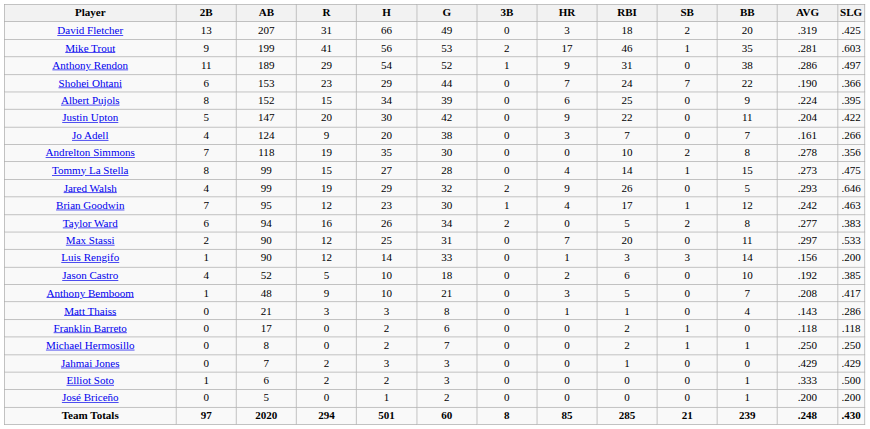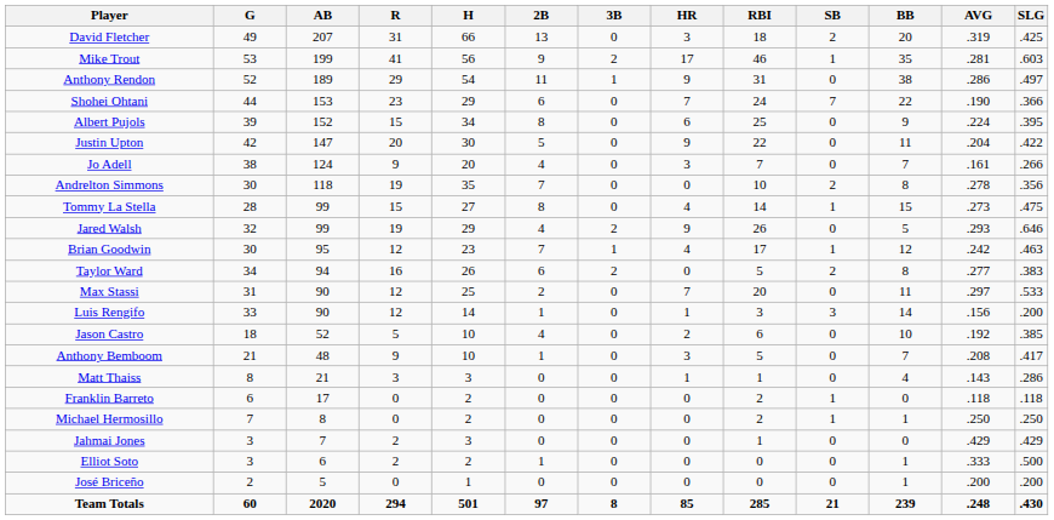 <table class=wikitable style="text-align:center">
 <tr>
 <th bgcolor=#DDDDFF; width="20%">Player</th>
-<th bgcolor=#DDDDFF; width="7%">2B</th>
+<th bgcolor=#DDDDFF; width="7%">G</th>
 <th bgcolor=#DDDDFF; width="7%">AB</th>
 <th bgcolor=#DDDDFF; width="7%">R</th>
 <th bgcolor=#DDDDFF; width="7%">H</th>
-<th bgcolor=#DDDDFF; width="7%">G</th>
+<th bgcolor=#DDDDFF; width="7%">2B</th>
 <th bgcolor=#DDDDFF; width="7%">3B</th>
 <th bgcolor=#DDDDFF; width="7%">HR</th>
 <th bgcolor=#DDDDFF; width="7%">RBI</th>
 <th bgcolor=#DDDDFF; width="7%">SB</th>
 <th bgcolor=#DDDDFF; width="7%">BB</th>
 <th bgcolor=#DDDDFF; width="7%">AVG</th>
 <th bgcolor=#DDDDFF; width="7%">SLG</th>
 </tr>
 <tr>
 <td><a href='#'>David Fletcher</a></td>
-<td>13</td>
+<td>49</td>
 <td>207</td>
 <td>31</td>
 <td>66</td>
-<td>49</td>
+<td>13</td>
 <td>0</td>
 <td>3</td>
 <td>18</td>
 <td>2</td>
 <td>20</td>
 <td>.319</td>
 <td>.425</td>
 </tr>
 <tr>
 <td><a href='#'>Mike Trout</a></td>
-<td>9</td>
+<td>53</td>
 <td>199</td>
 <td>41</td>
 <td>56</td>
-<td>53</td>
+<td>9</td>
 <td>2</td>
 <td>17</td>
 <td>46</td>
 <td>1</td>
 <td>35</td>
 <td>.281</td>
 <td>.603</td>
 </tr>
 <tr>
 <td><a href='#'>Anthony Rendon</a></td>
-<td>11</td>
+<td>52</td>
 <td>189</td>
 <td>29</td>
 <td>54</td>
-<td>52</td>
+<td>11</td>
 <td>1</td>
 <td>9</td>
 <td>31</td>
 <td>0</td>
 <td>38</td>
 <td>.286</td>
 <td>.497</td>
 </tr>
 <tr>
 <td><a href='#'>Shohei Ohtani</a></td>
-<td>6</td>
+<td>44</td>
 <td>153</td>
 <td>23</td>
 <td>29</td>
-<td>44</td>
+<td>6</td>
 <td>0</td>
 <td>7</td>
 <td>24</td>
 <td>7</td>
 <td>22</td>
 <td>.190</td>
 <td>.366</td>
 </tr>
 <tr>
 <td><a href='#'>Albert Pujols</a></td>
-<td>8</td>
+<td>39</td>
 <td>152</td>
 <td>15</td>
 <td>34</td>
-<td>39</td>
+<td>8</td>
 <td>0</td>
 <td>6</td>
 <td>25</td>
 <td>0</td>
 <td>9</td>
 <td>.224</td>
 <td>.395</td>
 </tr>
 <tr>
 <td><a href='#'>Justin Upton</a></td>
-<td>5</td>
+<td>42</td>
 <td>147</td>
 <td>20</td>
 <td>30</td>
-<td>42</td>
+<td>5</td>
 <td>0</td>
 <td>9</td>
 <td>22</td>
 <td>0</td>
 <td>11</td>
 <td>.204</td>
 <td>.422</td>
 </tr>
 <tr>
 <td><a href='#'>Jo Adell</a></td>
-<td>4</td>
+<td>38</td>
 <td>124</td>
 <td>9</td>
 <td>20</td>
-<td>38</td>
+<td>4</td>
 <td>0</td>
 <td>3</td>
 <td>7</td>
 <td>0</td>
 <td>7</td>
 <td>.161</td>
 <td>.266</td>
 </tr>
 <tr>
 <td><a href='#'>Andrelton Simmons</a></td>
-<td>7</td>
+<td>30</td>
 <td>118</td>
 <td>19</td>
 <td>35</td>
-<td>30</td>
+<td>7</td>
 <td>0</td>
 <td>0</td>
 <td>10</td>
 <td>2</td>
 <td>8</td>
 <td>.278</td>
 <td>.356</td>
 </tr>
 <tr>
 <td><a href='#'>Tommy La Stella</a></td>
-<td>8</td>
+<td>28</td>
 <td>99</td>
 <td>15</td>
 <td>27</td>
-<td>28</td>
+<td>8</td>
 <td>0</td>
 <td>4</td>
 <td>14</td>
 <td>1</td>
 <td>15</td>
 <td>.273</td>
 <td>.475</td>
 </tr>
 <tr>
 <td><a href='#'>Jared Walsh</a></td>
-<td>4</td>
+<td>32</td>
 <td>99</td>
 <td>19</td>
 <td>29</td>
-<td>32</td>
+<td>4</td>
 <td>2</td>
 <td>9</td>
 <td>26</td>
 <td>0</td>
 <td>5</td>
 <td>.293</td>
 <td>.646</td>
 </tr>
 <tr>
 <td><a href='#'>Brian Goodwin</a></td>
-<td>7</td>
+<td>30</td>
 <td>95</td>
 <td>12</td>
 <td>23</td>
-<td>30</td>
+<td>7</td>
 <td>1</td>
 <td>4</td>
 <td>17</td>
 <td>1</td>
 <td>12</td>
 <td>.242</td>
 <td>.463</td>
 </tr>
 <tr>
 <td><a href='#'>Taylor Ward</a></td>
-<td>6</td>
+<td>34</td>
 <td>94</td>
 <td>16</td>
 <td>26</td>
-<td>34</td>
+<td>6</td>
 <td>2</td>
 <td>0</td>
 <td>5</td>
 <td>2</td>
 <td>8</td>
 <td>.277</td>
 <td>.383</td>
 </tr>
 <tr>
 <td><a href='#'>Max Stassi</a></td>
-<td>2</td>
+<td>31</td>
 <td>90</td>
 <td>12</td>
 <td>25</td>
-<td>31</td>
+<td>2</td>
 <td>0</td>
 <td>7</td>
 <td>20</td>
 <td>0</td>
 <td>11</td>
 <td>.297</td>
 <td>.533</td>
 </tr>
 <tr>
 <td><a href='#'>Luis Rengifo</a></td>
-<td>1</td>
+<td>33</td>
 <td>90</td>
 <td>12</td>
 <td>14</td>
-<td>33</td>
+<td>1</td>
 <td>0</td>
 <td>1</td>
 <td>3</td>
 <td>3</td>
 <td>14</td>
 <td>.156</td>
 <td>.200</td>
 </tr>
 <tr>
 <td><a href='#'>Jason Castro</a></td>
-<td>4</td>
+<td>18</td>
 <td>52</td>
 <td>5</td>
 <td>10</td>
-<td>18</td>
+<td>4</td>
 <td>0</td>
 <td>2</td>
 <td>6</td>
 <td>0</td>
 <td>10</td>
 <td>.192</td>
 <td>.385</td>
 </tr>
 <tr>
 <td><a href='#'>Anthony Bemboom</a></td>
-<td>1</td>
+<td>21</td>
 <td>48</td>
 <td>9</td>
 <td>10</td>
-<td>21</td>
+<td>1</td>
 <td>0</td>
 <td>3</td>
 <td>5</td>
 <td>0</td>
 <td>7</td>
 <td>.208</td>
 <td>.417</td>
 </tr>
 <tr>
 <td><a href='#'>Matt Thaiss</a></td>
-<td>0</td>
+<td>8</td>
 <td>21</td>
 <td>3</td>
 <td>3</td>
-<td>8</td>
+<td>0</td>
 <td>0</td>
 <td>1</td>
 <td>1</td>
 <td>0</td>
 <td>4</td>
 <td>.143</td>
 <td>.286</td>
 </tr>
 <tr>
 <td><a href='#'>Franklin Barreto</a></td>
-<td>0</td>
+<td>6</td>
 <td>17</td>
 <td>0</td>
 <td>2</td>
-<td>6</td>
+<td>0</td>
 <td>0</td>
 <td>0</td>
 <td>2</td>
 <td>1</td>
 <td>0</td>
 <td>.118</td>
 <td>.118</td>
 </tr>
 <tr>
 <td><a href='#'>Michael Hermosillo</a></td>
-<td>0</td>
+<td>7</td>
 <td>8</td>
 <td>0</td>
 <td>2</td>
-<td>7</td>
+<td>0</td>
 <td>0</td>
 <td>0</td>
 <td>2</td>
 <td>1</td>
 <td>1</td>
 <td>.250</td>
 <td>.250</td>
 </tr>
 <tr>
 <td><a href='#'>Jahmai Jones</a></td>
-<td>0</td>
+<td>3</td>
 <td>7</td>
 <td>2</td>
 <td>3</td>
-<td>3</td>
+<td>0</td>
 <td>0</td>
 <td>0</td>
 <td>1</td>
 <td>0</td>
 <td>0</td>
 <td>.429</td>
 <td>.429</td>
 </tr>
 <tr>
 <td><a href='#'>Elliot Soto</a></td>
-<td>1</td>
+<td>3</td>
 <td>6</td>
 <td>2</td>
 <td>2</td>
-<td>3</td>
+<td>1</td>
 <td>0</td>
 <td>0</td>
 <td>0</td>
 <td>0</td>
 <td>1</td>
 <td>.333</td>
 <td>.500</td>
 </tr>
 <tr>
 <td><a href='#'>José Briceño</a></td>
-<td>0</td>
+<td>2</td>
 <td>5</td>
 <td>0</td>
 <td>1</td>
-<td>2</td>
+<td>0</td>
 <td>0</td>
 <td>0</td>
 <td>0</td>
 <td>0</td>
 <td>1</td>
 <td>.200</td>
 <td>.200</td>
 </tr>
 <tr>
 <td><strong>Team Totals</strong></td>
-<td><strong>97</strong></td>
+<td><strong>60</strong></td>
 <td><strong>2020</strong></td>
 <td><strong>294</strong></td>
 <td><strong>501</strong></td>
-<td><strong>60</strong></td>
+<td><strong>97</strong></td>
 <td><strong>8</strong></td>
 <td><strong>85</strong></td>
 <td><strong>285</strong></td>
 <td><strong>21</strong></td>
 <td><strong>239</strong></td>
 <td><strong>.248</strong></td>
 <td><strong>.430</strong></td>
 </tr>
 </table>
